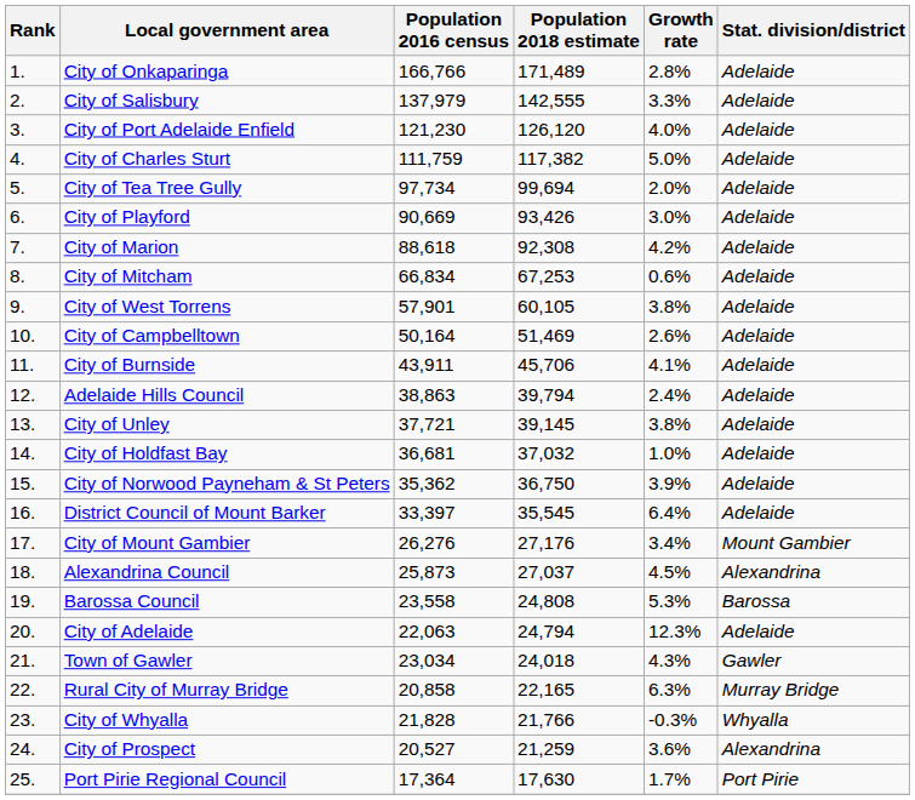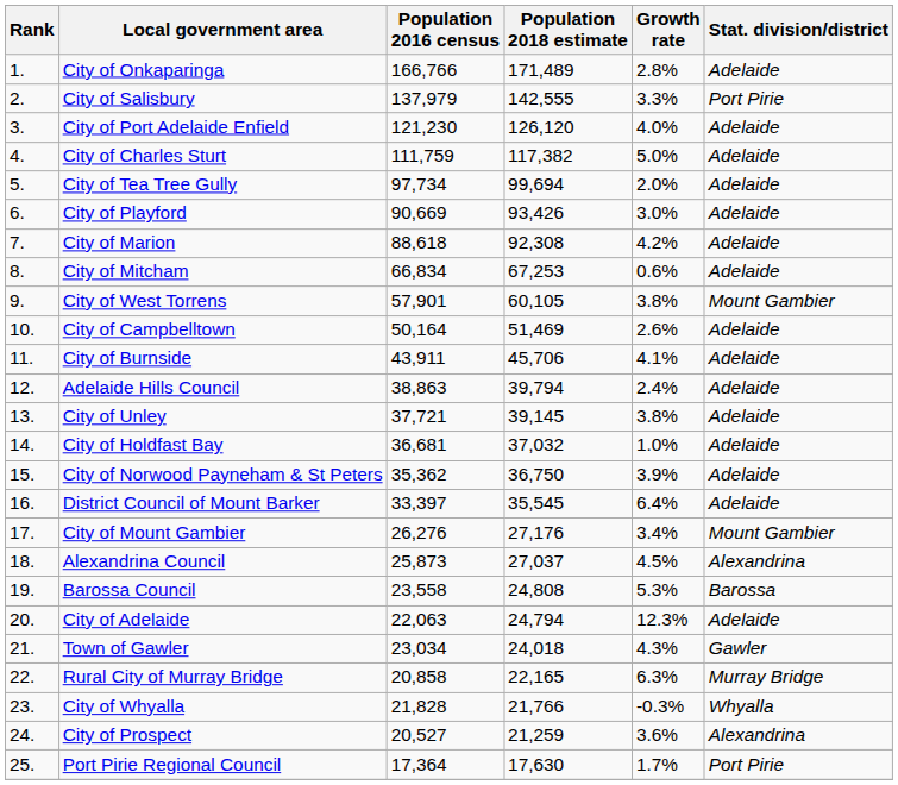 <table class="wikitable sortable">
 <tr>
 <th bgcolour="#c0c0c0"><strong>Rank</strong></th>
 <th bgcolour="#c0c0c0"><strong>Local government area</strong></th>
 <th bgcolour="#c0c0c0"><strong>Population<br>2016 census</strong></th>
 <th bgcolour="#c0c0c0"><strong>Population<br>2018 estimate</strong></th>
 <th bgcolour="#c0c0c0"><strong>Growth<br>rate</strong></th>
 <th bgcolour="#c0c0c0"><strong>Stat. division/district</strong></th>
 </tr>
 <tr>
 <td>1.</td>
 <td><a href='#'>City of Onkaparinga</a></td>
 <td>166,766</td>
 <td>171,489</td>
 <td>2.8%</td>
 <td><em>Adelaide</em></td>
 </tr>
 <tr>
 <td>2.</td>
 <td><a href='#'>City of Salisbury</a></td>
 <td>137,979</td>
 <td>142,555</td>
 <td>3.3%</td>
-<td><em>Adelaide</em></td>
+<td><em>Port Pirie</em></td>
 </tr>
 <tr>
 <td>3.</td>
 <td><a href='#'>City of Port Adelaide Enfield</a></td>
 <td>121,230</td>
 <td>126,120</td>
 <td>4.0%</td>
 <td><em>Adelaide</em></td>
 </tr>
 <tr>
 <td>4.</td>
 <td><a href='#'>City of Charles Sturt</a></td>
 <td>111,759</td>
 <td>117,382</td>
 <td>5.0%</td>
 <td><em>Adelaide</em></td>
 </tr>
 <tr>
 <td>5.</td>
 <td><a href='#'>City of Tea Tree Gully</a></td>
 <td>97,734</td>
 <td>99,694</td>
 <td>2.0%</td>
 <td><em>Adelaide</em></td>
 </tr>
 <tr>
 <td>6.</td>
 <td><a href='#'>City of Playford</a></td>
 <td>90,669</td>
 <td>93,426</td>
 <td>3.0%</td>
 <td><em>Adelaide</em></td>
 </tr>
 <tr>
 <td>7.</td>
 <td><a href='#'>City of Marion</a></td>
 <td>88,618</td>
 <td>92,308</td>
 <td>4.2%</td>
 <td><em>Adelaide</em></td>
 </tr>
 <tr>
 <td>8.</td>
 <td><a href='#'>City of Mitcham</a></td>
 <td>66,834</td>
 <td>67,253</td>
 <td>0.6%</td>
 <td><em>Adelaide</em></td>
 </tr>
 <tr>
 <td>9.</td>
 <td><a href='#'>City of West Torrens</a></td>
 <td>57,901</td>
 <td>60,105</td>
 <td>3.8%</td>
-<td><em>Adelaide</em></td>
+<td><em>Mount Gambier</em></td>
 </tr>
 <tr>
 <td>10.</td>
 <td><a href='#'>City of Campbelltown</a></td>
 <td>50,164</td>
 <td>51,469</td>
 <td>2.6%</td>
 <td><em>Adelaide</em></td>
 </tr>
 <tr>
 <td>11.</td>
 <td><a href='#'>City of Burnside</a></td>
 <td>43,911</td>
 <td>45,706</td>
 <td>4.1%</td>
 <td><em>Adelaide</em></td>
 </tr>
 <tr>
 <td>12.</td>
 <td><a href='#'>Adelaide Hills Council</a></td>
 <td>38,863</td>
 <td>39,794</td>
 <td>2.4%</td>
 <td><em>Adelaide</em></td>
 </tr>
 <tr>
 <td>13.</td>
 <td><a href='#'>City of Unley</a></td>
 <td>37,721</td>
 <td>39,145</td>
 <td>3.8%</td>
 <td><em>Adelaide</em></td>
 </tr>
 <tr>
 <td>14.</td>
 <td><a href='#'>City of Holdfast Bay</a></td>
 <td>36,681</td>
 <td>37,032</td>
 <td>1.0%</td>
 <td><em>Adelaide</em></td>
 </tr>
 <tr>
 <td>15.</td>
 <td><a href='#'>City of Norwood Payneham & St Peters</a></td>
 <td>35,362</td>
 <td>36,750</td>
 <td>3.9%</td>
 <td><em>Adelaide</em></td>
 </tr>
 <tr>
 <td>16.</td>
 <td><a href='#'>District Council of Mount Barker</a></td>
 <td>33,397</td>
 <td>35,545</td>
 <td>6.4%</td>
 <td><em>Adelaide</em></td>
 </tr>
 <tr>
 <td>17.</td>
 <td><a href='#'>City of Mount Gambier</a></td>
 <td>26,276</td>
 <td>27,176</td>
 <td>3.4%</td>
 <td><em>Mount Gambier</em></td>
 </tr>
 <tr>
 <td>18.</td>
 <td><a href='#'>Alexandrina Council</a></td>
 <td>25,873</td>
 <td>27,037</td>
 <td>4.5%</td>
 <td><em>Alexandrina</em></td>
 </tr>
 <tr>
 <td>19.</td>
 <td><a href='#'>Barossa Council</a></td>
 <td>23,558</td>
 <td>24,808</td>
 <td>5.3%</td>
 <td><em>Barossa</em></td>
 </tr>
 <tr>
 <td>20.</td>
 <td><a href='#'>City of Adelaide</a></td>
 <td>22,063</td>
 <td>24,794</td>
 <td>12.3%</td>
 <td><em>Adelaide</em></td>
 </tr>
 <tr>
 <td>21.</td>
 <td><a href='#'>Town of Gawler</a></td>
 <td>23,034</td>
 <td>24,018</td>
 <td>4.3%</td>
 <td><em>Gawler</em></td>
 </tr>
 <tr>
 <td>22.</td>
 <td><a href='#'>Rural City of Murray Bridge</a></td>
 <td>20,858</td>
 <td>22,165</td>
 <td>6.3%</td>
 <td><em>Murray Bridge</em></td>
 </tr>
 <tr>
 <td>23.</td>
 <td><a href='#'>City of Whyalla</a></td>
 <td>21,828</td>
 <td>21,766</td>
 <td>-0.3%</td>
 <td><em>Whyalla</em></td>
 </tr>
 <tr>
 <td>24.</td>
 <td><a href='#'>City of Prospect</a></td>
 <td>20,527</td>
 <td>21,259</td>
 <td>3.6%</td>
 <td><em>Alexandrina</em></td>
 </tr>
 <tr>
 <td>25.</td>
 <td><a href='#'>Port Pirie Regional Council</a></td>
 <td>17,364</td>
 <td>17,630</td>
 <td>1.7%</td>
 <td><em>Port Pirie</em></td>
 </tr>
 <tr>
 </tr>
 </table>
